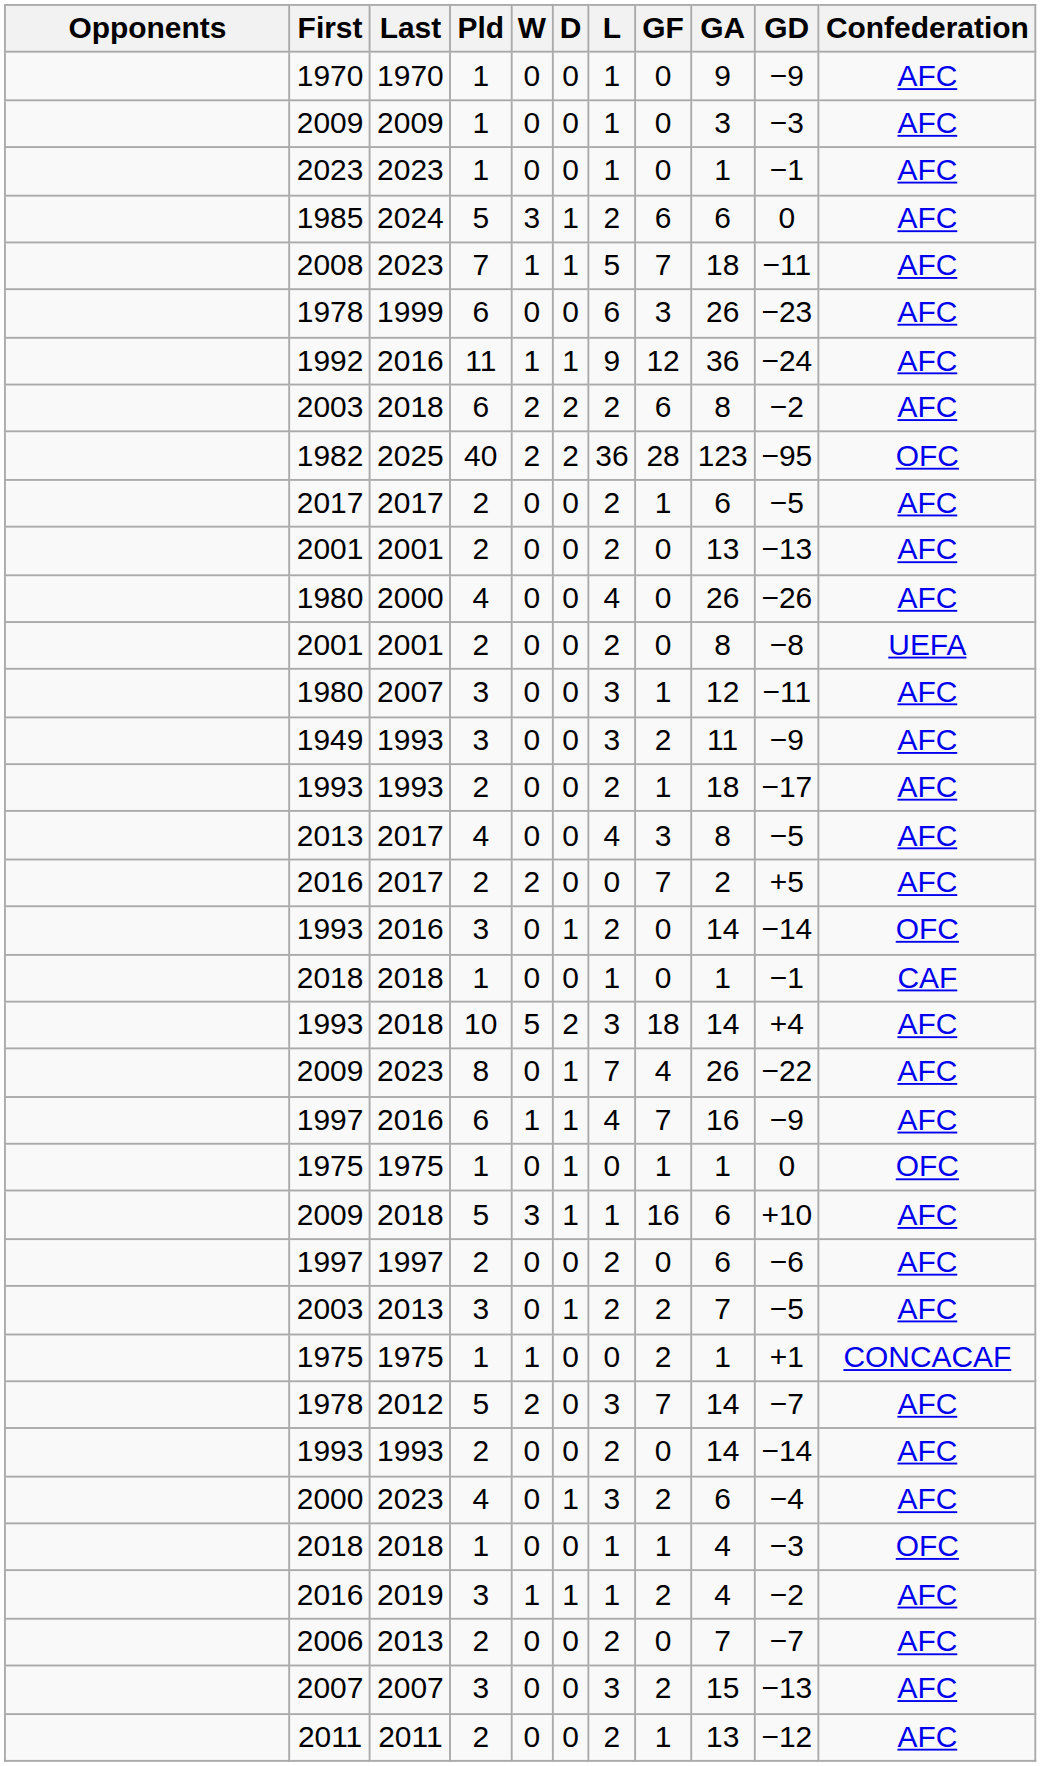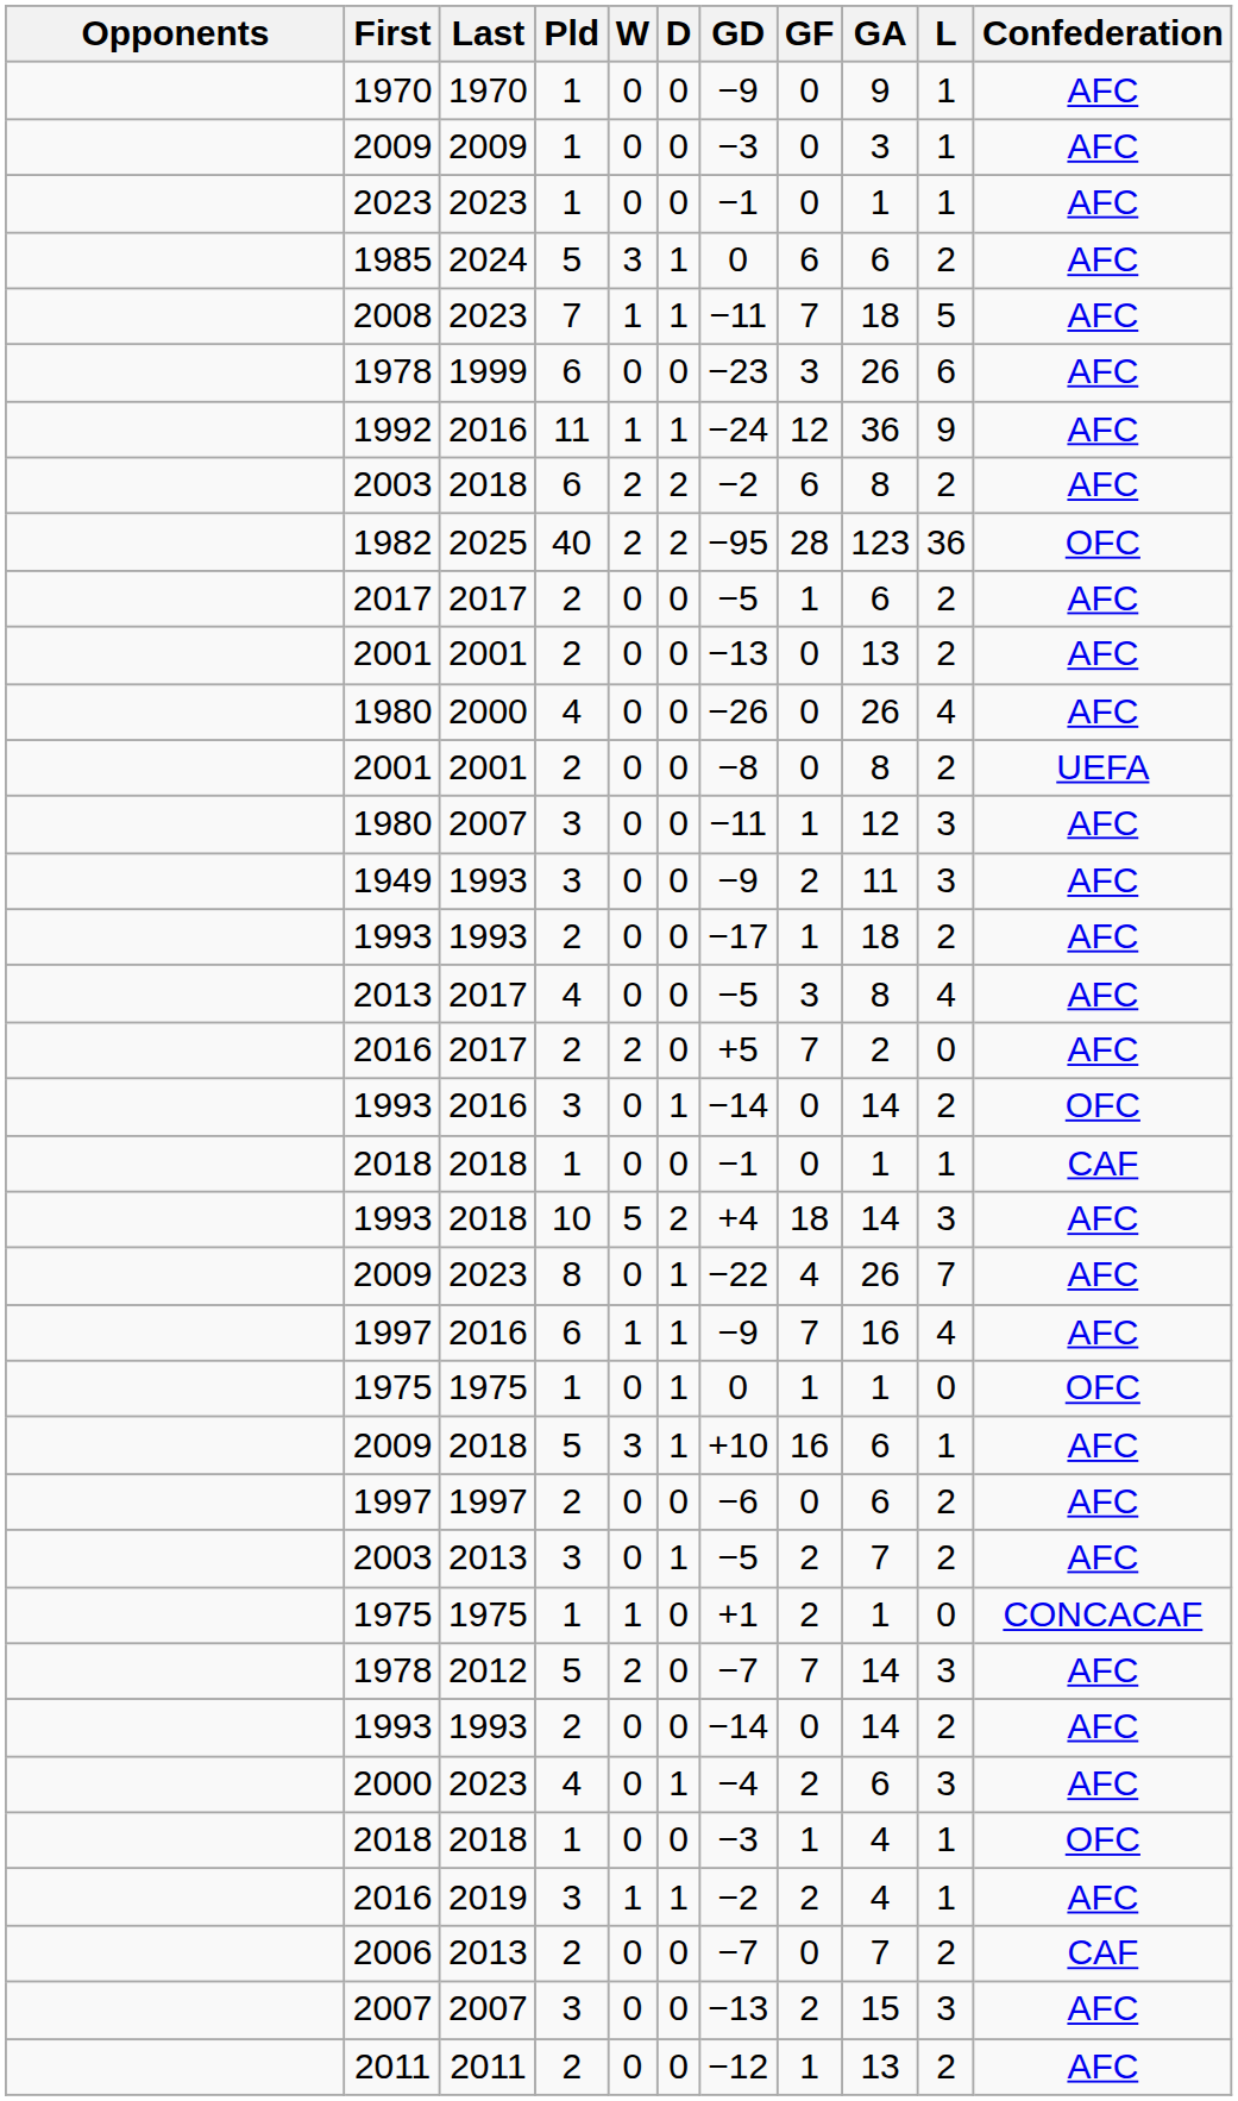 <table class="wikitable sortable" style="text-align: center; font-size: 100%">
 <tr style="color:black;">
 <th style="width:145px;">Opponents</th>
 <th style="width:8px;">First</th>
 <th style="width:8px;">Last</th>
 <th style="width:1px;">Pld</th>
 <th style="width:1px;">W</th>
 <th style="width:1px;">D</th>
-<th style="width:1px;">L</th>
+<th style="width:1px;">GD</th>
 <th style="width:1px;">GF</th>
 <th style="width:1px;">GA</th>
-<th style="width:1px;">GD</th>
+<th style="width:1px;">L</th>
 <th style="width:1px;">Confederation</th>
 </tr>
 <tr>
 <td align=left></td>
 <td>1970</td>
 <td>1970</td>
 <td>1</td>
 <td>0</td>
 <td>0</td>
-<td>1</td>
+<td>−9</td>
 <td>0</td>
 <td>9</td>
-<td>−9</td>
+<td>1</td>
 <td><a href='#'>AFC</a></td>
 </tr>
 <tr>
 <td align=left></td>
 <td>2009</td>
 <td>2009</td>
 <td>1</td>
 <td>0</td>
 <td>0</td>
-<td>1</td>
+<td>−3</td>
 <td>0</td>
 <td>3</td>
-<td>−3</td>
+<td>1</td>
 <td><a href='#'>AFC</a></td>
 </tr>
 <tr>
 <td align=left></td>
 <td>2023</td>
 <td>2023</td>
 <td>1</td>
 <td>0</td>
 <td>0</td>
-<td>1</td>
+<td>−1</td>
 <td>0</td>
 <td>1</td>
-<td>−1</td>
+<td>1</td>
 <td><a href='#'>AFC</a></td>
 </tr>
 <tr>
 <td align=left></td>
 <td>1985</td>
 <td>2024</td>
 <td>5</td>
 <td>3</td>
 <td>1</td>
-<td>2</td>
+<td>0</td>
 <td>6</td>
 <td>6</td>
-<td>0</td>
+<td>2</td>
 <td><a href='#'>AFC</a></td>
 </tr>
 <tr>
 <td align=left></td>
 <td>2008</td>
 <td>2023</td>
 <td>7</td>
 <td>1</td>
 <td>1</td>
-<td>5</td>
+<td>−11</td>
 <td>7</td>
 <td>18</td>
-<td>−11</td>
+<td>5</td>
 <td><a href='#'>AFC</a></td>
 </tr>
 <tr>
 <td align=left></td>
 <td>1978</td>
 <td>1999</td>
 <td>6</td>
 <td>0</td>
 <td>0</td>
-<td>6</td>
+<td>−23</td>
 <td>3</td>
 <td>26</td>
-<td>−23</td>
+<td>6</td>
 <td><a href='#'>AFC</a></td>
 </tr>
 <tr>
 <td align=left></td>
 <td>1992</td>
 <td>2016</td>
 <td>11</td>
 <td>1</td>
 <td>1</td>
-<td>9</td>
+<td>−24</td>
 <td>12</td>
 <td>36</td>
-<td>−24</td>
+<td>9</td>
 <td><a href='#'>AFC</a></td>
 </tr>
 <tr>
 <td align=left></td>
 <td>2003</td>
 <td>2018</td>
 <td>6</td>
 <td>2</td>
 <td>2</td>
-<td>2</td>
+<td>−2</td>
 <td>6</td>
 <td>8</td>
-<td>−2</td>
+<td>2</td>
 <td><a href='#'>AFC</a></td>
 </tr>
 <tr>
 <td align=left></td>
 <td>1982</td>
 <td>2025</td>
 <td>40</td>
 <td>2</td>
 <td>2</td>
-<td>36</td>
+<td>−95</td>
 <td>28</td>
 <td>123</td>
-<td>−95</td>
+<td>36</td>
 <td><a href='#'>OFC</a></td>
 </tr>
 <tr>
 <td align=left></td>
 <td>2017</td>
 <td>2017</td>
 <td>2</td>
 <td>0</td>
 <td>0</td>
-<td>2</td>
+<td>−5</td>
 <td>1</td>
 <td>6</td>
-<td>−5</td>
+<td>2</td>
 <td><a href='#'>AFC</a></td>
 </tr>
 <tr>
 <td align=left></td>
 <td>2001</td>
 <td>2001</td>
 <td>2</td>
 <td>0</td>
 <td>0</td>
-<td>2</td>
+<td>−13</td>
 <td>0</td>
 <td>13</td>
-<td>−13</td>
+<td>2</td>
 <td><a href='#'>AFC</a></td>
 </tr>
 <tr>
 <td align=left></td>
 <td>1980</td>
 <td>2000</td>
 <td>4</td>
 <td>0</td>
 <td>0</td>
-<td>4</td>
+<td>−26</td>
 <td>0</td>
 <td>26</td>
-<td>−26</td>
+<td>4</td>
 <td><a href='#'>AFC</a></td>
 </tr>
 <tr>
 <td align=left></td>
 <td>2001</td>
 <td>2001</td>
 <td>2</td>
 <td>0</td>
 <td>0</td>
-<td>2</td>
+<td>−8</td>
 <td>0</td>
 <td>8</td>
-<td>−8</td>
+<td>2</td>
 <td><a href='#'>UEFA</a></td>
 </tr>
 <tr>
 <td align=left></td>
 <td>1980</td>
 <td>2007</td>
 <td>3</td>
 <td>0</td>
 <td>0</td>
-<td>3</td>
+<td>−11</td>
 <td>1</td>
 <td>12</td>
-<td>−11</td>
+<td>3</td>
 <td><a href='#'>AFC</a></td>
 </tr>
 <tr>
 <td align=left></td>
 <td>1949</td>
 <td>1993</td>
 <td>3</td>
 <td>0</td>
 <td>0</td>
-<td>3</td>
+<td>−9</td>
 <td>2</td>
 <td>11</td>
-<td>−9</td>
+<td>3</td>
 <td><a href='#'>AFC</a></td>
 </tr>
 <tr>
 <td align=left></td>
 <td>1993</td>
 <td>1993</td>
 <td>2</td>
 <td>0</td>
 <td>0</td>
-<td>2</td>
+<td>−17</td>
 <td>1</td>
 <td>18</td>
-<td>−17</td>
+<td>2</td>
 <td><a href='#'>AFC</a></td>
 </tr>
 <tr>
 <td align=left></td>
 <td>2013</td>
 <td>2017</td>
 <td>4</td>
 <td>0</td>
 <td>0</td>
-<td>4</td>
+<td>−5</td>
 <td>3</td>
 <td>8</td>
-<td>−5</td>
+<td>4</td>
 <td><a href='#'>AFC</a></td>
 </tr>
 <tr>
 <td align=left></td>
 <td>2016</td>
 <td>2017</td>
 <td>2</td>
 <td>2</td>
 <td>0</td>
-<td>0</td>
+<td>+5</td>
 <td>7</td>
 <td>2</td>
-<td>+5</td>
+<td>0</td>
 <td><a href='#'>AFC</a></td>
 </tr>
 <tr>
 <td align=left></td>
 <td>1993</td>
 <td>2016</td>
 <td>3</td>
 <td>0</td>
 <td>1</td>
-<td>2</td>
+<td>−14</td>
 <td>0</td>
 <td>14</td>
-<td>−14</td>
+<td>2</td>
 <td><a href='#'>OFC</a></td>
 </tr>
 <tr>
 <td align=left></td>
 <td>2018</td>
 <td>2018</td>
 <td>1</td>
 <td>0</td>
 <td>0</td>
-<td>1</td>
+<td>−1</td>
 <td>0</td>
 <td>1</td>
-<td>−1</td>
+<td>1</td>
 <td><a href='#'>CAF</a></td>
 </tr>
 <tr>
 <td align=left></td>
 <td>1993</td>
 <td>2018</td>
 <td>10</td>
 <td>5</td>
 <td>2</td>
-<td>3</td>
+<td>+4</td>
 <td>18</td>
 <td>14</td>
-<td>+4</td>
+<td>3</td>
 <td><a href='#'>AFC</a></td>
 </tr>
 <tr>
 <td align=left></td>
 <td>2009</td>
 <td>2023</td>
 <td>8</td>
 <td>0</td>
 <td>1</td>
-<td>7</td>
+<td>−22</td>
 <td>4</td>
 <td>26</td>
-<td>−22</td>
+<td>7</td>
 <td><a href='#'>AFC</a></td>
 </tr>
 <tr>
 <td align=left></td>
 <td>1997</td>
 <td>2016</td>
 <td>6</td>
 <td>1</td>
 <td>1</td>
-<td>4</td>
+<td>−9</td>
 <td>7</td>
 <td>16</td>
-<td>−9</td>
+<td>4</td>
 <td><a href='#'>AFC</a></td>
 </tr>
 <tr>
 <td align=left></td>
 <td>1975</td>
 <td>1975</td>
 <td>1</td>
 <td>0</td>
 <td>1</td>
 <td>0</td>
 <td>1</td>
 <td>1</td>
 <td>0</td>
 <td><a href='#'>OFC</a></td>
 </tr>
 <tr>
 <td align=left></td>
 <td>2009</td>
 <td>2018</td>
 <td>5</td>
 <td>3</td>
 <td>1</td>
-<td>1</td>
+<td>+10</td>
 <td>16</td>
 <td>6</td>
-<td>+10</td>
+<td>1</td>
 <td><a href='#'>AFC</a></td>
 </tr>
 <tr>
 <td align=left></td>
 <td>1997</td>
 <td>1997</td>
 <td>2</td>
 <td>0</td>
 <td>0</td>
-<td>2</td>
+<td>−6</td>
 <td>0</td>
 <td>6</td>
-<td>−6</td>
+<td>2</td>
 <td><a href='#'>AFC</a></td>
 </tr>
 <tr>
 <td align=left></td>
 <td>2003</td>
 <td>2013</td>
 <td>3</td>
 <td>0</td>
 <td>1</td>
-<td>2</td>
+<td>−5</td>
 <td>2</td>
 <td>7</td>
-<td>−5</td>
+<td>2</td>
 <td><a href='#'>AFC</a></td>
 </tr>
 <tr>
 <td align=left></td>
 <td>1975</td>
 <td>1975</td>
 <td>1</td>
 <td>1</td>
 <td>0</td>
-<td>0</td>
+<td>+1</td>
 <td>2</td>
 <td>1</td>
-<td>+1</td>
+<td>0</td>
 <td><a href='#'>CONCACAF</a></td>
 </tr>
 <tr>
 <td align=left></td>
 <td>1978</td>
 <td>2012</td>
 <td>5</td>
 <td>2</td>
 <td>0</td>
-<td>3</td>
+<td>−7</td>
 <td>7</td>
 <td>14</td>
-<td>−7</td>
+<td>3</td>
 <td><a href='#'>AFC</a></td>
 </tr>
 <tr>
 <td align=left></td>
 <td>1993</td>
 <td>1993</td>
 <td>2</td>
 <td>0</td>
 <td>0</td>
-<td>2</td>
+<td>−14</td>
 <td>0</td>
 <td>14</td>
-<td>−14</td>
+<td>2</td>
 <td><a href='#'>AFC</a></td>
 </tr>
 <tr>
 <td align=left></td>
 <td>2000</td>
 <td>2023</td>
 <td>4</td>
 <td>0</td>
 <td>1</td>
-<td>3</td>
+<td>−4</td>
 <td>2</td>
 <td>6</td>
-<td>−4</td>
+<td>3</td>
 <td><a href='#'>AFC</a></td>
 </tr>
 <tr>
 <td align=left></td>
 <td>2018</td>
 <td>2018</td>
 <td>1</td>
 <td>0</td>
 <td>0</td>
-<td>1</td>
+<td>−3</td>
 <td>1</td>
 <td>4</td>
-<td>−3</td>
+<td>1</td>
 <td><a href='#'>OFC</a></td>
 </tr>
 <tr>
 <td align=left></td>
 <td>2016</td>
 <td>2019</td>
 <td>3</td>
 <td>1</td>
 <td>1</td>
-<td>1</td>
+<td>−2</td>
 <td>2</td>
 <td>4</td>
-<td>−2</td>
+<td>1</td>
 <td><a href='#'>AFC</a></td>
 </tr>
 <tr>
 <td align=left></td>
 <td>2006</td>
 <td>2013</td>
 <td>2</td>
 <td>0</td>
 <td>0</td>
-<td>2</td>
+<td>−7</td>
 <td>0</td>
 <td>7</td>
-<td>−7</td>
-<td><a href='#'>AFC</a></td>
+<td>2</td>
+<td><a href='#'>CAF</a></td>
 </tr>
 <tr>
 <td align=left></td>
 <td>2007</td>
 <td>2007</td>
 <td>3</td>
 <td>0</td>
 <td>0</td>
-<td>3</td>
+<td>−13</td>
 <td>2</td>
 <td>15</td>
-<td>−13</td>
+<td>3</td>
 <td><a href='#'>AFC</a></td>
 </tr>
 <tr>
 <td align=left></td>
 <td>2011</td>
 <td>2011</td>
 <td>2</td>
 <td>0</td>
 <td>0</td>
-<td>2</td>
+<td>−12</td>
 <td>1</td>
 <td>13</td>
-<td>−12</td>
+<td>2</td>
 <td><a href='#'>AFC</a></td>
 </tr>
 </table>
